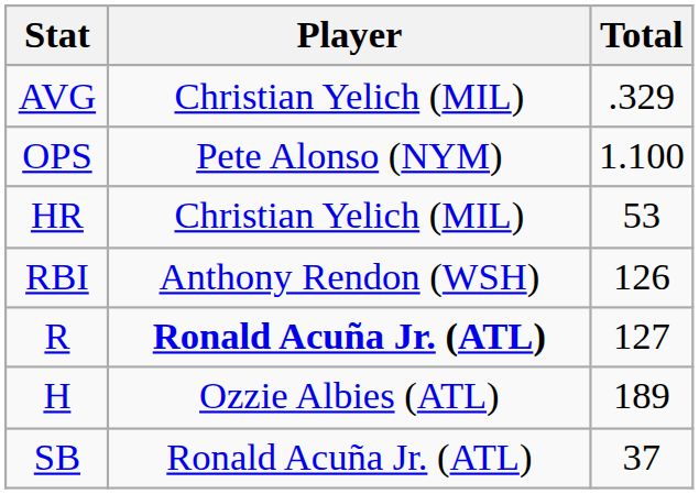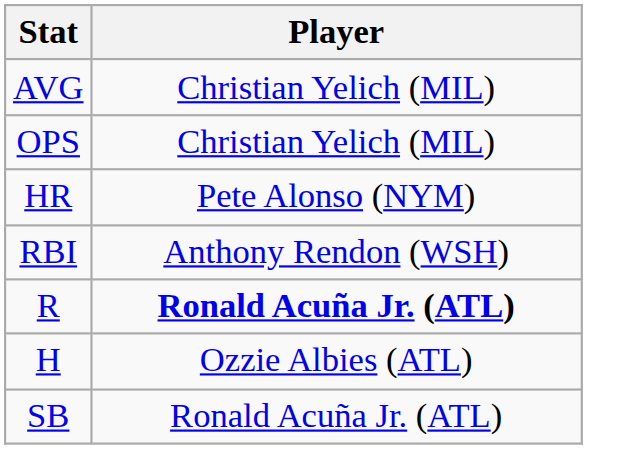 <table class="wikitable" style="text-align:center;">
 <tr>
 <th style="width:15%;">Stat</th>
 <th>Player</th>
-<th style="width:15%;">Total</th>
 </tr>
 <tr>
 <td><a href='#'>AVG</a></td>
 <td><a href='#'>Christian Yelich</a> (<a href='#'>MIL</a>)</td>
-<td>.329</td>
 </tr>
 <tr>
 <td><a href='#'>OPS</a></td>
-<td><a href='#'>Pete Alonso</a> (<a href='#'>NYM</a>)</td>
-<td>1.100</td>
+<td><a href='#'>Christian Yelich</a> (<a href='#'>MIL</a>)</td>
 </tr>
 <tr>
 <td><a href='#'>HR</a></td>
-<td><a href='#'>Christian Yelich</a> (<a href='#'>MIL</a>)</td>
-<td>53</td>
+<td><a href='#'>Pete Alonso</a> (<a href='#'>NYM</a>)</td>
 </tr>
 <tr>
 <td><a href='#'>RBI</a></td>
 <td><a href='#'>Anthony Rendon</a> (<a href='#'>WSH</a>)</td>
-<td>126</td>
 </tr>
 <tr>
 <td><a href='#'>R</a></td>
 <td><strong><a href='#'>Ronald Acuña Jr.</a> (<a href='#'>ATL</a>)</strong></td>
-<td>127</td>
 </tr>
 <tr>
 <td><a href='#'>H</a></td>
 <td><a href='#'>Ozzie Albies</a> (<a href='#'>ATL</a>)</td>
-<td>189</td>
 </tr>
 <tr>
 <td><a href='#'>SB</a></td>
 <td><a href='#'>Ronald Acuña Jr.</a> (<a href='#'>ATL</a>)</td>
-<td>37</td>
 </tr>
 </table>
